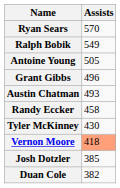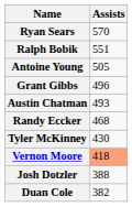 <table class="wikitable plainrowheaders">
 <tr>
 <th>Name</th>
 <th>Assists</th>
 </tr>
 <tr>
 <th scope="row">Ryan Sears</th>
 <td>570</td>
 </tr>
 <tr>
 <th scope="row">Ralph Bobik</th>
-<td>549</td>
+<td>551</td>
 </tr>
 <tr>
 <th scope="row">Antoine Young</th>
 <td>505</td>
 </tr>
 <tr>
 <th scope="row">Grant Gibbs</th>
 <td>496</td>
 </tr>
 <tr>
 <th scope="row">Austin Chatman</th>
 <td>493</td>
 </tr>
 <tr>
 <th scope="row">Randy Eccker</th>
-<td>458</td>
+<td>468</td>
 </tr>
 <tr>
 <th scope="row">Tyler McKinney</th>
 <td>430</td>
 </tr>
 <tr>
 <th scope="row"><a href='#'>Vernon Moore</a></th>
 <td style="background: lightsalmon;">418</td>
 </tr>
 <tr>
 <th scope="row">Josh Dotzler</th>
-<td>385</td>
+<td>388</td>
 </tr>
 <tr>
 <th scope="row">Duan Cole</th>
 <td>382</td>
 </tr>
 </table>
